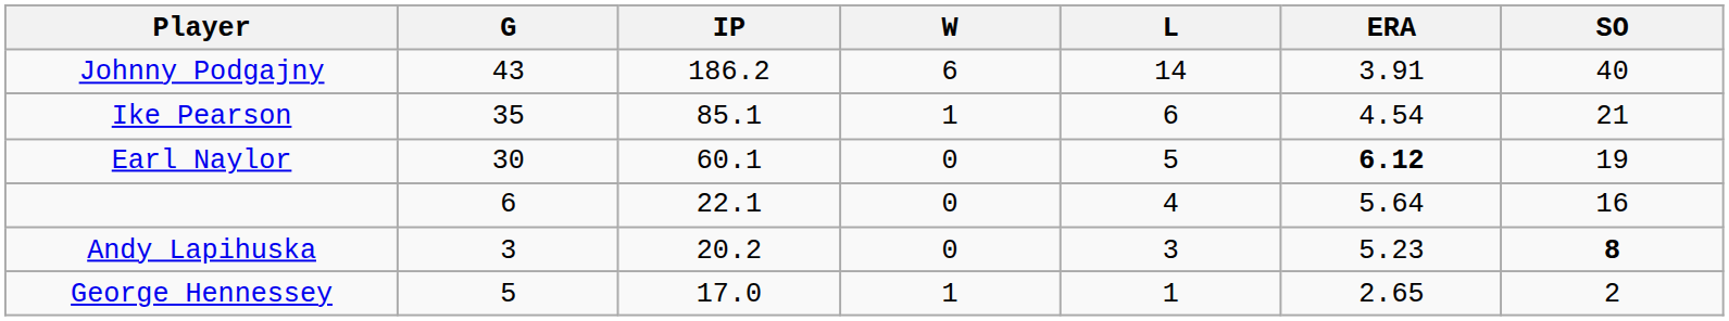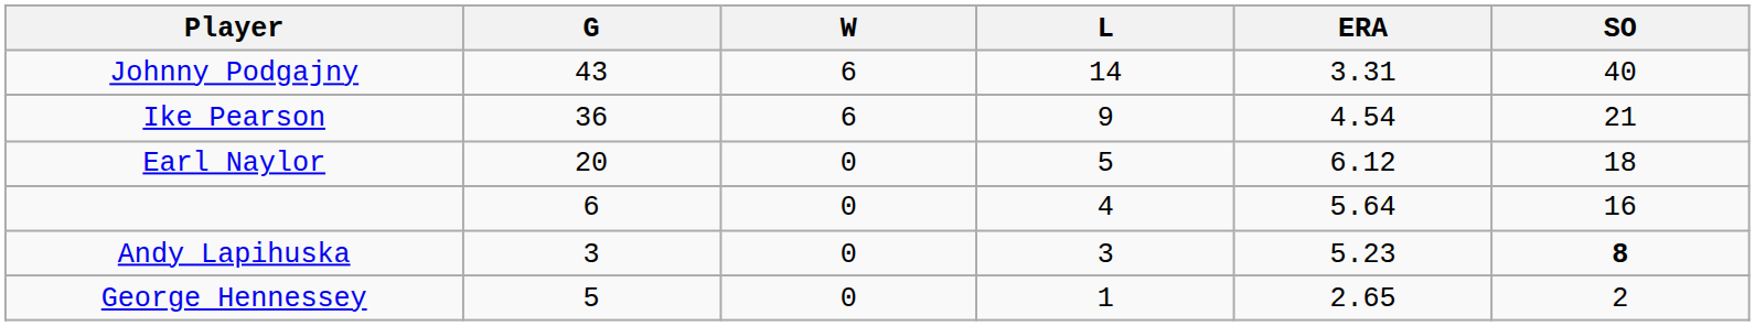 <table class="wikitable sortable">
 <tr>
 <th bgcolor="#DDDDFF" width="16%">Player</th>
 <th bgcolor="#DDDDFF" width="9%">G</th>
-<th bgcolor="#DDDDFF" width="9%">IP</th>
 <th bgcolor="#DDDDFF" width="9%">W</th>
 <th bgcolor="#DDDDFF" width="9%">L</th>
 <th bgcolor="#DDDDFF" width="9%">ERA</th>
 <th bgcolor="#DDDDFF" width="9%">SO</th>
 </tr>
 <tr align="center">
 <td><a href='#'>Johnny Podgajny</a></td>
 <td>43</td>
-<td>186.2</td>
 <td>6</td>
 <td>14</td>
-<td>3.91</td>
+<td>3.31</td>
 <td>40</td>
 </tr>
 <tr align=center>
 <td><a href='#'>Ike Pearson</a></td>
-<td>35</td>
-<td>85.1</td>
-<td>1</td>
+<td>36</td>
 <td>6</td>
+<td>9</td>
 <td>4.54</td>
 <td>21</td>
 </tr>
 <tr align=center>
 <td><a href='#'>Earl Naylor</a></td>
-<td>30</td>
-<td>60.1</td>
+<td>20</td>
 <td>0</td>
 <td>5</td>
-<td><strong>6.12</strong></td>
-<td>19</td>
+<td>6.12</td>
+<td>18</td>
 </tr>
 <tr align=center>
 <td></td>
 <td>6</td>
-<td>22.1</td>
 <td>0</td>
 <td>4</td>
 <td>5.64</td>
 <td>16</td>
 </tr>
 <tr align="center">
 <td><a href='#'>Andy Lapihuska</a></td>
 <td>3</td>
-<td>20.2</td>
 <td>0</td>
 <td>3</td>
 <td>5.23</td>
 <td><strong>8</strong></td>
 </tr>
 <tr align=center>
 <td><a href='#'>George Hennessey</a></td>
 <td>5</td>
-<td>17.0</td>
-<td>1</td>
+<td>0</td>
 <td>1</td>
 <td>2.65</td>
 <td>2</td>
 </tr>
 </table>
